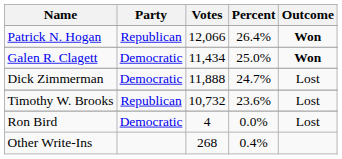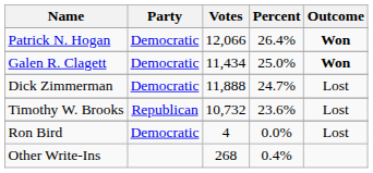 <table class=wikitable style="text-align:center">
 <tr>
 <th>Name</th>
 <th>Party</th>
 <th>Votes</th>
 <th>Percent</th>
 <th>Outcome</th>
 </tr>
 <tr>
 </tr>
 <tr>
 <td align=left><a href='#'>Patrick N. Hogan</a></td>
-<td><a href='#'>Republican</a></td>
+<td><a href='#'>Democratic</a></td>
 <td>12,066</td>
 <td>26.4%</td>
 <td><strong>Won</strong></td>
 </tr>
 <tr>
 </tr>
 <tr>
 <td align=left><a href='#'>Galen R. Clagett</a></td>
 <td><a href='#'>Democratic</a></td>
 <td>11,434</td>
 <td>25.0%</td>
 <td><strong>Won</strong></td>
 </tr>
 <tr>
 </tr>
 <tr>
 <td align=left>Dick Zimmerman</td>
 <td><a href='#'>Democratic</a></td>
 <td>11,888</td>
 <td>24.7%</td>
 <td>Lost</td>
 </tr>
 <tr>
 </tr>
 <tr>
 <td align=left>Timothy W. Brooks</td>
 <td><a href='#'>Republican</a></td>
 <td>10,732</td>
 <td>23.6%</td>
 <td>Lost</td>
 </tr>
 <tr>
 </tr>
 <tr>
 <td align=left>Ron Bird</td>
 <td><a href='#'>Democratic</a></td>
 <td>4</td>
 <td>0.0%</td>
 <td>Lost</td>
 </tr>
 <tr>
 <td align=left>Other Write-Ins</td>
 <td></td>
 <td>268</td>
 <td>0.4%</td>
 <td></td>
 </tr>
 </table>
